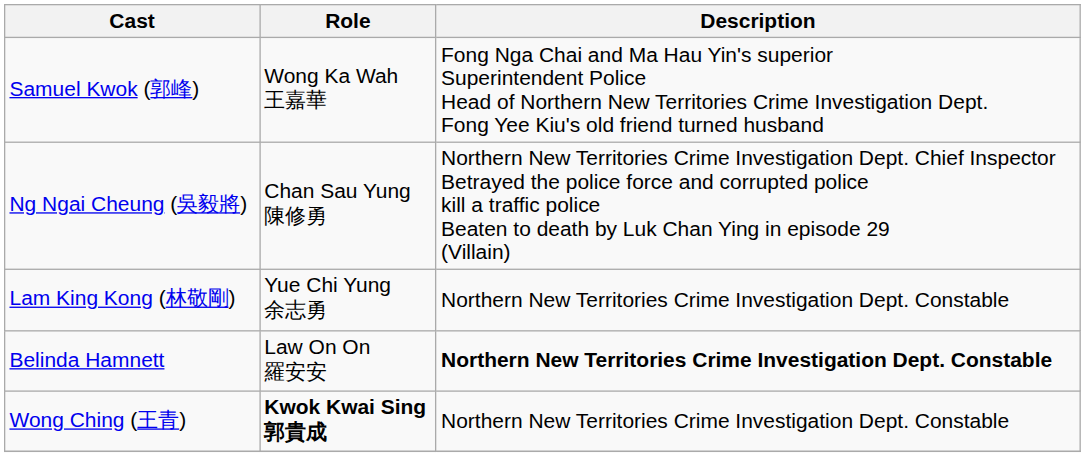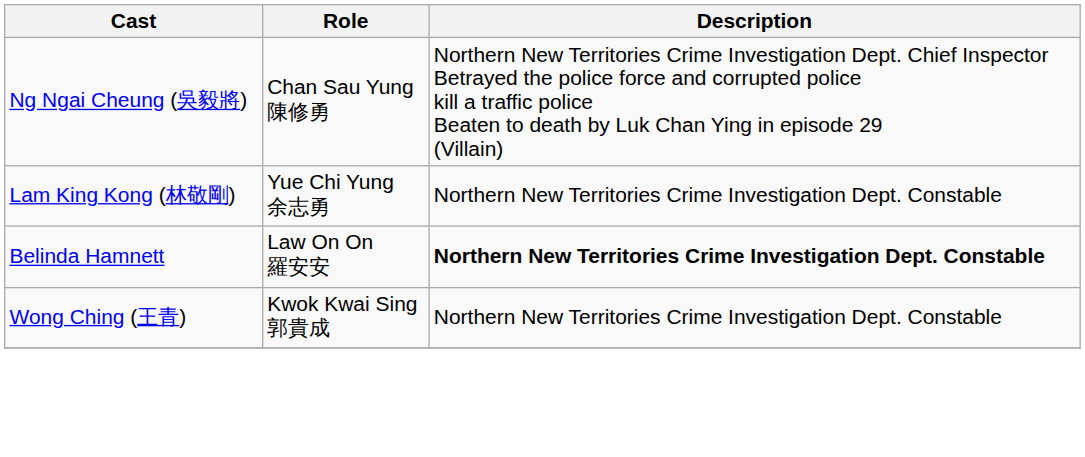 <table class="wikitable" width="65%">
 <tr>
 <th>Cast</th>
 <th>Role</th>
 <th>Description</th>
-</tr>
-<tr>
-<td><a href='#'>Samuel Kwok</a> (<a href='#'>郭峰</a>)</td>
-<td>Wong Ka Wah<br>王嘉華</td>
-<td>Fong Nga Chai and Ma Hau Yin's superior<br>Superintendent Police<br>Head of Northern New Territories Crime Investigation Dept.<br>Fong Yee Kiu's old friend turned husband</td>
 </tr>
 <tr>
 <td><a href='#'>Ng Ngai Cheung</a> (<a href='#'>吳毅將</a>)</td>
 <td>Chan Sau Yung<br>陳修勇</td>
 <td>Northern New Territories Crime Investigation Dept. Chief Inspector<br>Betrayed the police force and corrupted police<br>kill a traffic police<br>Beaten to death by Luk Chan Ying in episode 29<br>(Villain)</td>
 </tr>
 <tr>
 <td><a href='#'>Lam King Kong</a> (<a href='#'>林敬剛</a>)</td>
 <td>Yue Chi Yung<br>余志勇</td>
 <td>Northern New Territories Crime Investigation Dept. Constable</td>
 </tr>
 <tr>
 <td><a href='#'>Belinda Hamnett</a></td>
 <td>Law On On<br>羅安安</td>
 <td><strong>Northern New Territories Crime Investigation Dept. Constable</strong></td>
 </tr>
 <tr>
 <td><a href='#'>Wong Ching</a> (<a href='#'>王青</a>)</td>
-<td><strong>Kwok Kwai Sing<br>郭貴成</strong></td>
+<td>Kwok Kwai Sing<br>郭貴成</td>
 <td>Northern New Territories Crime Investigation Dept. Constable</td>
 </tr>
 <tr>
 </tr>
 </table>
